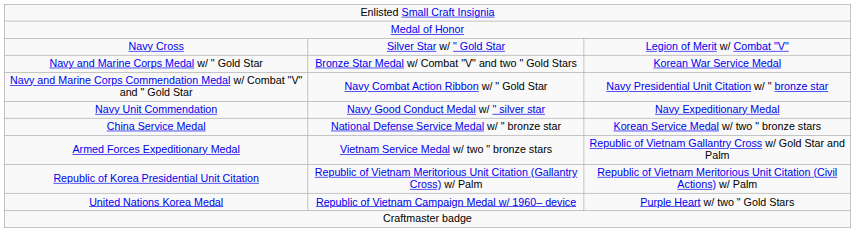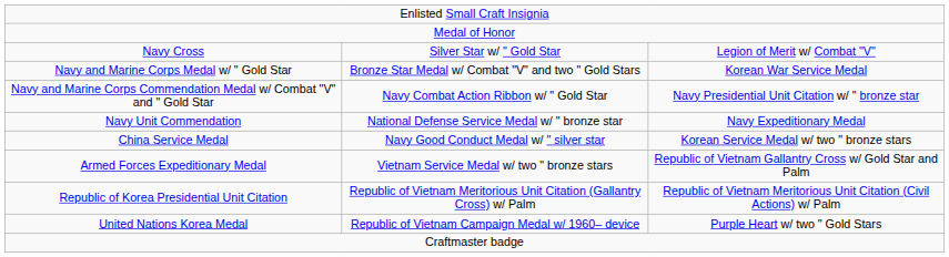 <table class="wikitable" style="margin:1em auto; text-align:center;">
 <tr>
 <td colspan="6">Enlisted <a href='#'>Small Craft Insignia</a></td>
 </tr>
 <tr>
 <td colspan="3"><a href='#'>Medal of Honor</a></td>
 </tr>
 <tr align="center">
 <td><a href='#'>Navy Cross</a></td>
 <td><a href='#'>Silver Star</a> w/ <a href='#'>" Gold Star</a></td>
 <td><a href='#'>Legion of Merit</a> w/ <a href='#'>Combat "V"</a></td>
 </tr>
 <tr align="center">
 <td><a href='#'>Navy and Marine Corps Medal</a> w/ " Gold Star</td>
 <td><a href='#'>Bronze Star Medal</a> w/ Combat "V" and two " Gold Stars</td>
 <td><a href='#'>Korean War Service Medal</a></td>
 </tr>
 <tr align="center">
 <td><a href='#'>Navy and Marine Corps Commendation Medal</a> w/ Combat "V" and " Gold Star</td>
 <td><a href='#'>Navy Combat Action Ribbon</a> w/ " Gold Star</td>
 <td><a href='#'>Navy Presidential Unit Citation</a> w/ " <a href='#'>bronze star</a></td>
 </tr>
 <tr align="center">
 <td><a href='#'>Navy Unit Commendation</a></td>
-<td><a href='#'>Navy Good Conduct Medal</a> w/ <a href='#'>" silver star</a></td>
+<td><a href='#'>National Defense Service Medal</a> w/ " bronze star</td>
 <td><a href='#'>Navy Expeditionary Medal</a></td>
 </tr>
 <tr align="center">
 <td><a href='#'>China Service Medal</a></td>
-<td><a href='#'>National Defense Service Medal</a> w/ " bronze star</td>
+<td><a href='#'>Navy Good Conduct Medal</a> w/ <a href='#'>" silver star</a></td>
 <td><a href='#'>Korean Service Medal</a> w/ two " bronze stars</td>
 </tr>
 <tr align="center">
 <td><a href='#'>Armed Forces Expeditionary Medal</a></td>
 <td><a href='#'>Vietnam Service Medal</a> w/ two " bronze stars</td>
 <td><a href='#'>Republic of Vietnam Gallantry Cross</a> w/ Gold Star and Palm</td>
 </tr>
 <tr align="center">
 <td><a href='#'>Republic of Korea Presidential Unit Citation</a></td>
 <td><a href='#'>Republic of Vietnam Meritorious Unit Citation (Gallantry Cross)</a> w/ Palm</td>
 <td><a href='#'>Republic of Vietnam Meritorious Unit Citation (Civil Actions)</a> w/ Palm</td>
 </tr>
 <tr align="center">
 <td><a href='#'>United Nations Korea Medal</a></td>
 <td><a href='#'>Republic of Vietnam Campaign Medal w/ 1960– device</a></td>
 <td><a href='#'>Purple Heart</a> w/ two " Gold Stars</td>
 </tr>
 <tr>
 <td colspan="6">Craftmaster badge</td>
 </tr>
 </table>
